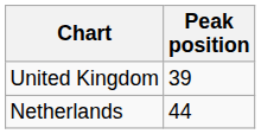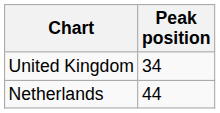 <table class="wikitable sortable plainrowheaders">
 <tr>
 <th>Chart</th>
 <th>Peak<br>position</th>
 </tr>
 <tr>
 <td>United Kingdom</td>
-<td>39</td>
+<td>34</td>
 </tr>
 <tr>
 <td>Netherlands</td>
 <td>44</td>
 </tr>
 </table>
